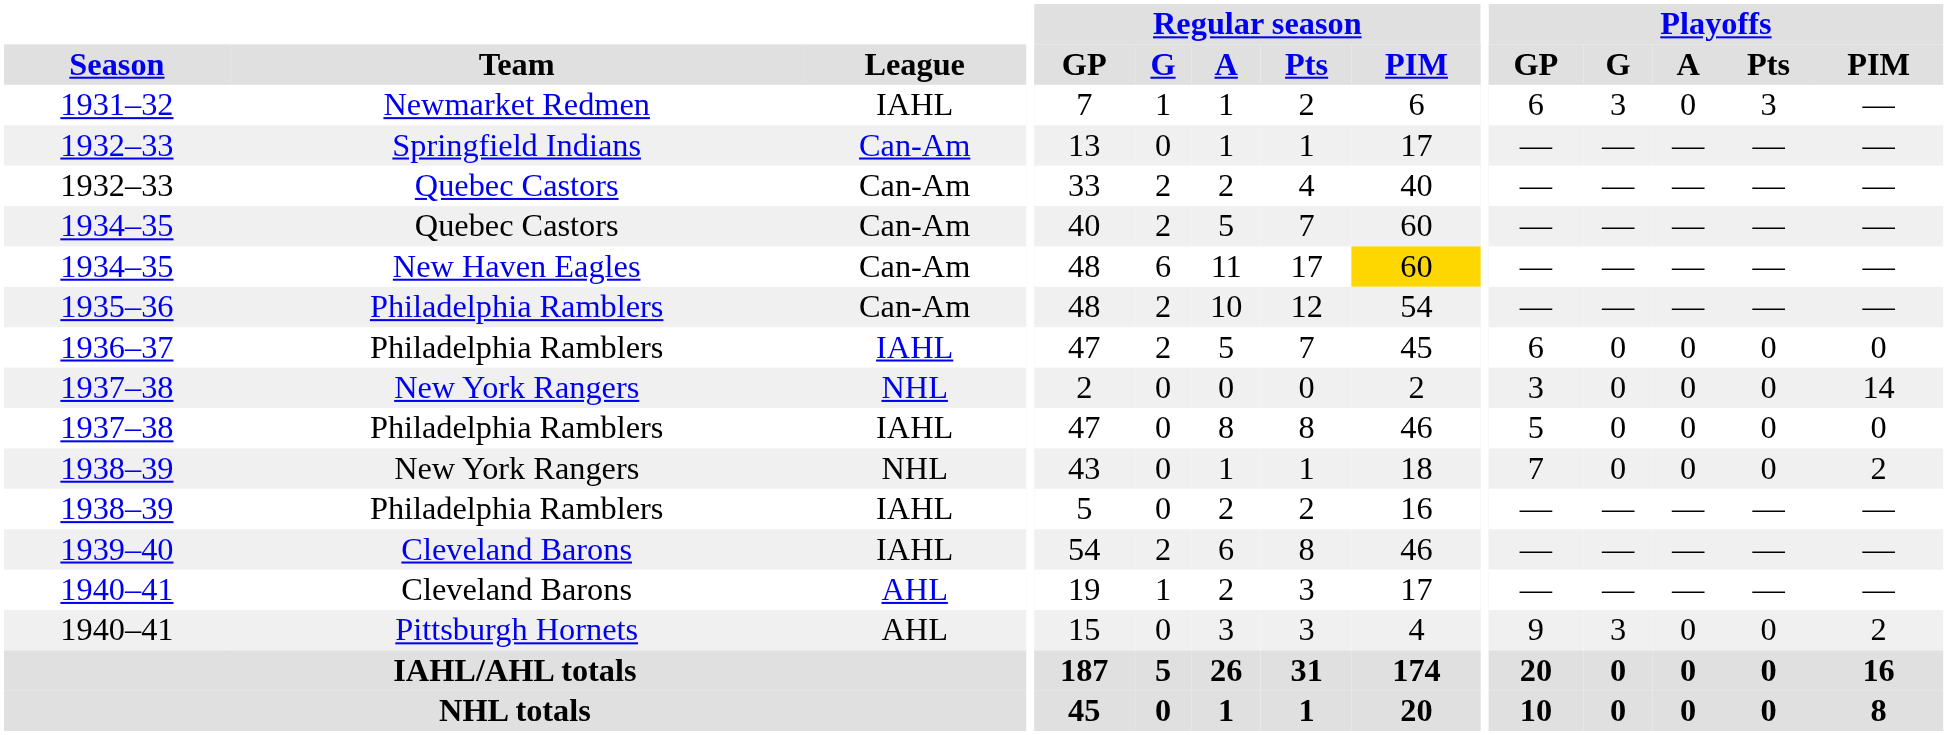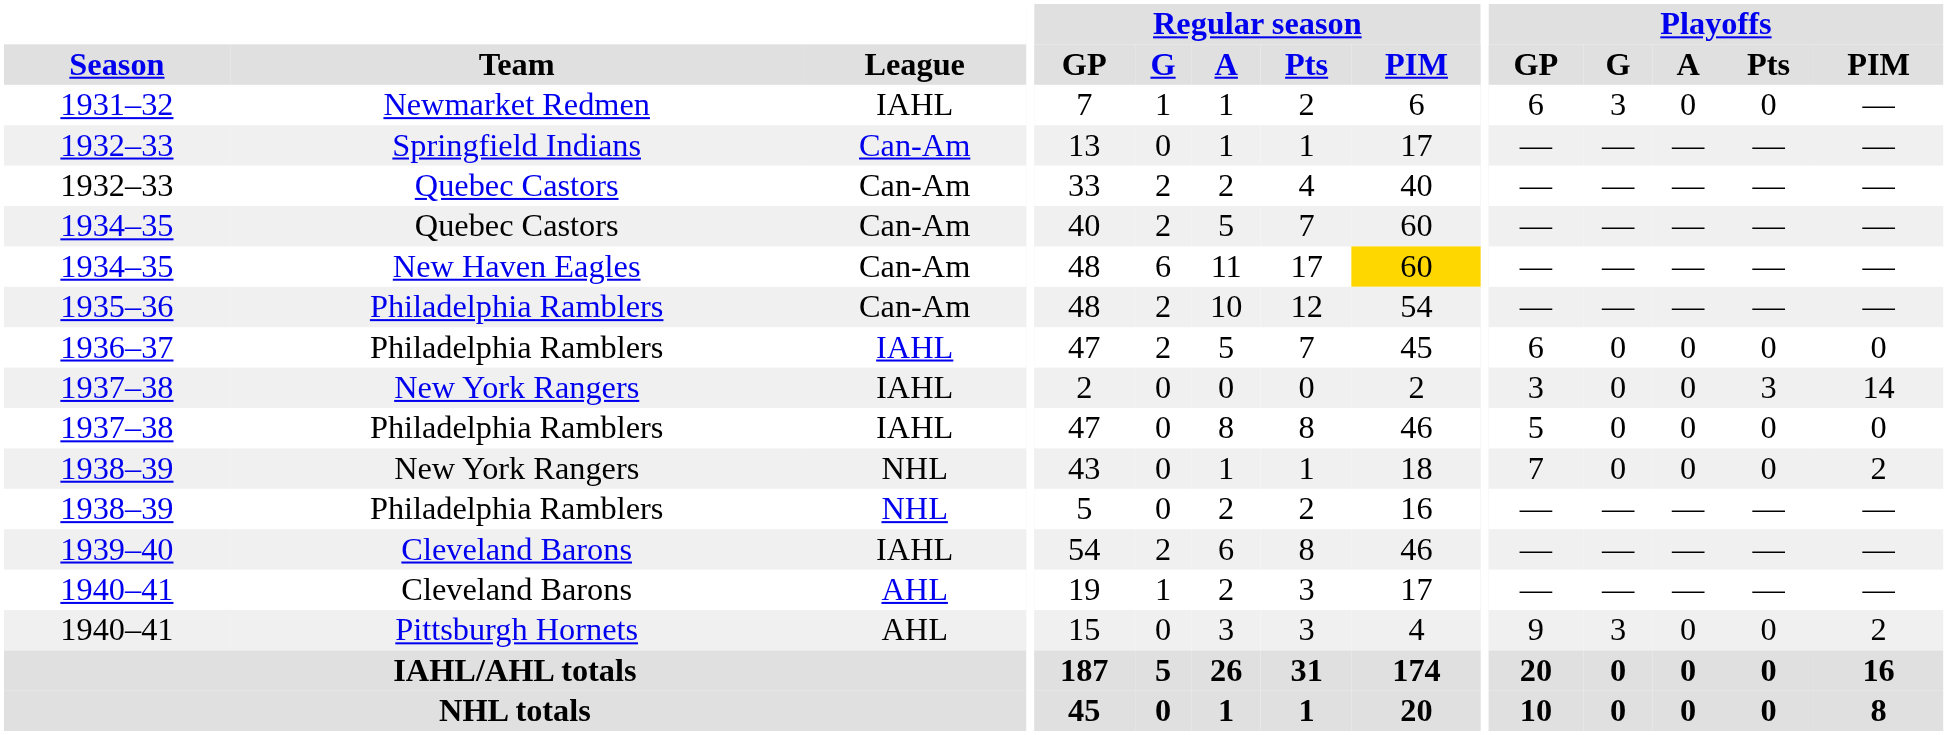 <table border="0" cellpadding="1" cellspacing="0" style="text-align:center; width:60em">
 <tr bgcolor="#e0e0e0">
 <th colspan="3" bgcolor="#ffffff"></th>
 <th rowspan="100" bgcolor="#ffffff"></th>
 <th colspan="5"><a href='#'>Regular season</a></th>
 <th rowspan="100" bgcolor="#ffffff"></th>
 <th colspan="5"><a href='#'>Playoffs</a></th>
 </tr>
 <tr bgcolor="#e0e0e0">
 <th><a href='#'>Season</a></th>
 <th>Team</th>
 <th>League</th>
 <th>GP</th>
 <th><a href='#'>G</a></th>
 <th><a href='#'>A</a></th>
 <th><a href='#'>Pts</a></th>
 <th><a href='#'>PIM</a></th>
 <th>GP</th>
 <th>G</th>
 <th>A</th>
 <th>Pts</th>
 <th>PIM</th>
 </tr>
 <tr>
 <td><a href='#'>1931–32</a></td>
 <td><a href='#'>Newmarket Redmen</a></td>
 <td>IAHL</td>
 <td>7</td>
 <td>1</td>
 <td>1</td>
 <td>2</td>
 <td>6</td>
 <td>6</td>
 <td>3</td>
 <td>0</td>
-<td>3</td>
+<td>0</td>
 <td>—</td>
 </tr>
 <tr bgcolor="#f0f0f0">
 <td><a href='#'>1932–33</a></td>
 <td><a href='#'>Springfield Indians</a></td>
 <td><a href='#'>Can-Am</a></td>
 <td>13</td>
 <td>0</td>
 <td>1</td>
 <td>1</td>
 <td>17</td>
 <td>—</td>
 <td>—</td>
 <td>—</td>
 <td>—</td>
 <td>—</td>
 </tr>
 <tr>
 <td>1932–33</td>
 <td><a href='#'>Quebec Castors</a></td>
 <td>Can-Am</td>
 <td>33</td>
 <td>2</td>
 <td>2</td>
 <td>4</td>
 <td>40</td>
 <td>—</td>
 <td>—</td>
 <td>—</td>
 <td>—</td>
 <td>—</td>
 </tr>
 <tr bgcolor="#f0f0f0">
 <td><a href='#'>1934–35</a></td>
 <td>Quebec Castors</td>
 <td>Can-Am</td>
 <td>40</td>
 <td>2</td>
 <td>5</td>
 <td>7</td>
 <td>60</td>
 <td>—</td>
 <td>—</td>
 <td>—</td>
 <td>—</td>
 <td>—</td>
 </tr>
 <tr>
 <td><a href='#'>1934–35</a></td>
 <td><a href='#'>New Haven Eagles</a></td>
 <td>Can-Am</td>
 <td>48</td>
 <td>6</td>
 <td>11</td>
 <td>17</td>
 <td style="background: gold;">60</td>
 <td>—</td>
 <td>—</td>
 <td>—</td>
 <td>—</td>
 <td>—</td>
 </tr>
 <tr bgcolor="#f0f0f0">
 <td><a href='#'>1935–36</a></td>
 <td><a href='#'>Philadelphia Ramblers</a></td>
 <td>Can-Am</td>
 <td>48</td>
 <td>2</td>
 <td>10</td>
 <td>12</td>
 <td>54</td>
 <td>—</td>
 <td>—</td>
 <td>—</td>
 <td>—</td>
 <td>—</td>
 </tr>
 <tr>
 <td><a href='#'>1936–37</a></td>
 <td>Philadelphia Ramblers</td>
 <td><a href='#'>IAHL</a></td>
 <td>47</td>
 <td>2</td>
 <td>5</td>
 <td>7</td>
 <td>45</td>
 <td>6</td>
 <td>0</td>
 <td>0</td>
 <td>0</td>
 <td>0</td>
 </tr>
 <tr bgcolor="#f0f0f0">
 <td><a href='#'>1937–38</a></td>
 <td><a href='#'>New York Rangers</a></td>
-<td><a href='#'>NHL</a></td>
+<td>IAHL</td>
 <td>2</td>
 <td>0</td>
 <td>0</td>
 <td>0</td>
 <td>2</td>
 <td>3</td>
 <td>0</td>
 <td>0</td>
-<td>0</td>
+<td>3</td>
 <td>14</td>
 </tr>
 <tr>
 <td><a href='#'>1937–38</a></td>
 <td>Philadelphia Ramblers</td>
 <td>IAHL</td>
 <td>47</td>
 <td>0</td>
 <td>8</td>
 <td>8</td>
 <td>46</td>
 <td>5</td>
 <td>0</td>
 <td>0</td>
 <td>0</td>
 <td>0</td>
 </tr>
 <tr bgcolor="#f0f0f0">
 <td><a href='#'>1938–39</a></td>
 <td>New York Rangers</td>
 <td>NHL</td>
 <td>43</td>
 <td>0</td>
 <td>1</td>
 <td>1</td>
 <td>18</td>
 <td>7</td>
 <td>0</td>
 <td>0</td>
 <td>0</td>
 <td>2</td>
 </tr>
 <tr>
 <td><a href='#'>1938–39</a></td>
 <td>Philadelphia Ramblers</td>
-<td>IAHL</td>
+<td><a href='#'>NHL</a></td>
 <td>5</td>
 <td>0</td>
 <td>2</td>
 <td>2</td>
 <td>16</td>
 <td>—</td>
 <td>—</td>
 <td>—</td>
 <td>—</td>
 <td>—</td>
 </tr>
 <tr bgcolor="#f0f0f0">
 <td><a href='#'>1939–40</a></td>
 <td><a href='#'>Cleveland Barons</a></td>
 <td>IAHL</td>
 <td>54</td>
 <td>2</td>
 <td>6</td>
 <td>8</td>
 <td>46</td>
 <td>—</td>
 <td>—</td>
 <td>—</td>
 <td>—</td>
 <td>—</td>
 </tr>
 <tr>
 <td><a href='#'>1940–41</a></td>
 <td>Cleveland Barons</td>
 <td><a href='#'>AHL</a></td>
 <td>19</td>
 <td>1</td>
 <td>2</td>
 <td>3</td>
 <td>17</td>
 <td>—</td>
 <td>—</td>
 <td>—</td>
 <td>—</td>
 <td>—</td>
 </tr>
 <tr bgcolor="#f0f0f0">
 <td>1940–41</td>
 <td><a href='#'>Pittsburgh Hornets</a></td>
 <td>AHL</td>
 <td>15</td>
 <td>0</td>
 <td>3</td>
 <td>3</td>
 <td>4</td>
 <td>9</td>
 <td>3</td>
 <td>0</td>
 <td>0</td>
 <td>2</td>
 </tr>
 <tr bgcolor="#e0e0e0">
 <th colspan="3">IAHL/AHL totals</th>
 <th>187</th>
 <th>5</th>
 <th>26</th>
 <th>31</th>
 <th>174</th>
 <th>20</th>
 <th>0</th>
 <th>0</th>
 <th>0</th>
 <th>16</th>
 </tr>
 <tr bgcolor="#e0e0e0">
 <th colspan="3">NHL totals</th>
 <th>45</th>
 <th>0</th>
 <th>1</th>
 <th>1</th>
 <th>20</th>
 <th>10</th>
 <th>0</th>
 <th>0</th>
 <th>0</th>
 <th>8</th>
 </tr>
 </table>
